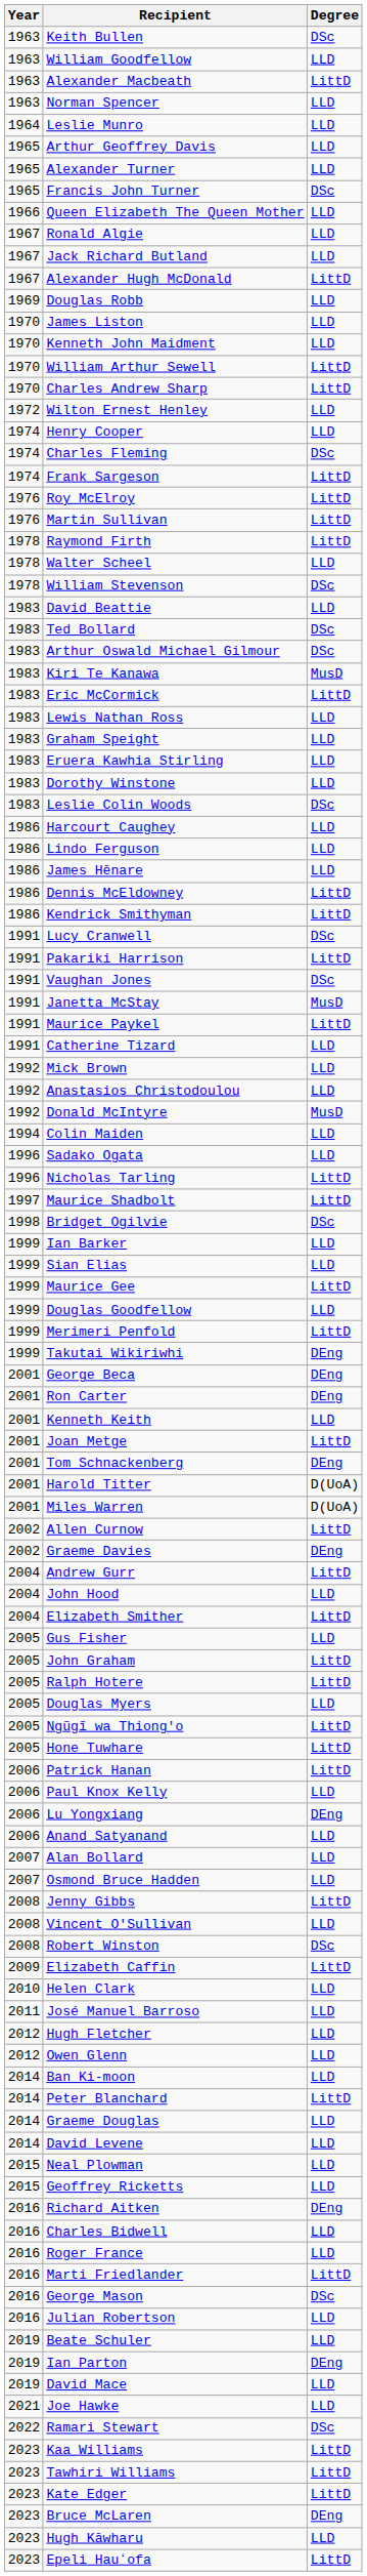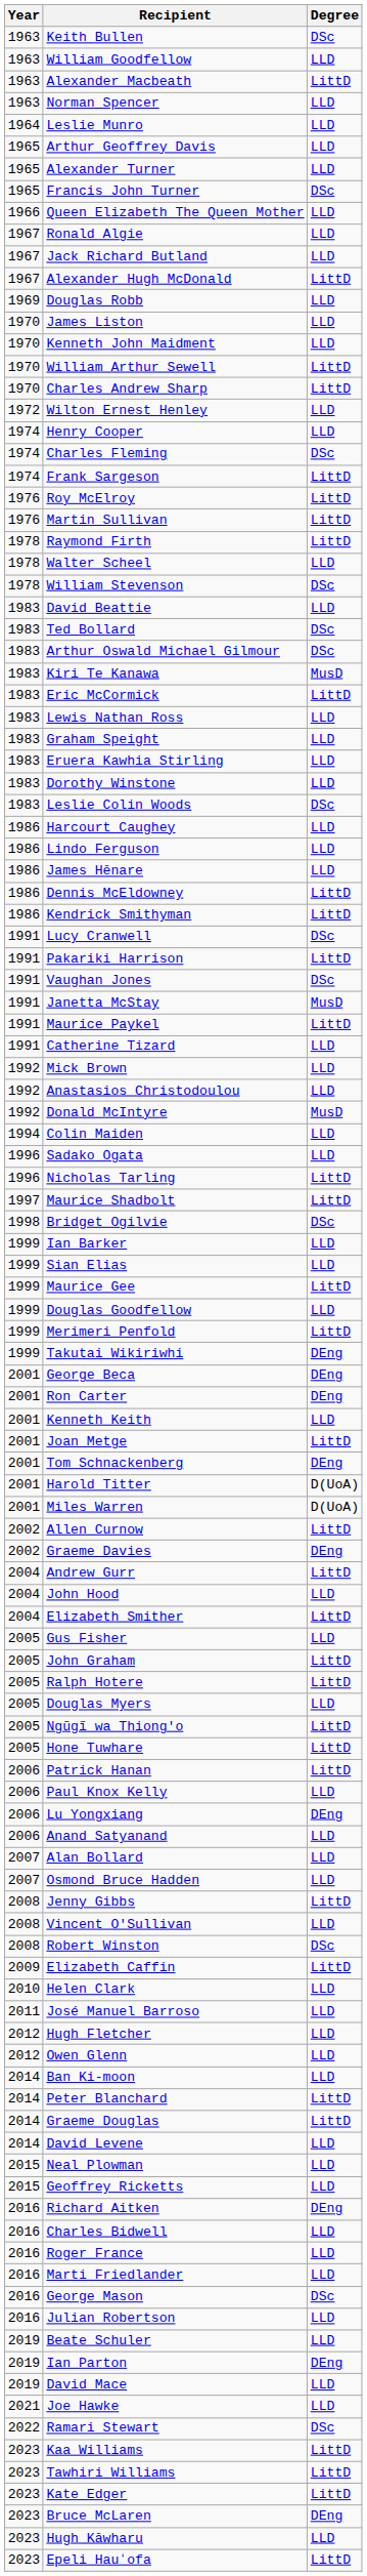 <table class="wikitable">
 <tr>
 <th>Year</th>
 <th>Recipient</th>
 <th>Degree</th>
 </tr>
 <tr>
 <td>1963</td>
 <td><a href='#'>Keith Bullen</a></td>
 <td><a href='#'>DSc</a></td>
 </tr>
 <tr>
 <td>1963</td>
 <td><a href='#'>William Goodfellow</a></td>
 <td><a href='#'>LLD</a></td>
 </tr>
 <tr>
 <td>1963</td>
 <td><a href='#'>Alexander Macbeath</a></td>
 <td><a href='#'>LittD</a></td>
 </tr>
 <tr>
 <td>1963</td>
 <td><a href='#'>Norman Spencer</a></td>
 <td><a href='#'>LLD</a></td>
 </tr>
 <tr>
 <td>1964</td>
 <td><a href='#'>Leslie Munro</a></td>
 <td><a href='#'>LLD</a></td>
 </tr>
 <tr>
 <td>1965</td>
 <td><a href='#'>Arthur Geoffrey Davis</a></td>
 <td><a href='#'>LLD</a></td>
 </tr>
 <tr>
 <td>1965</td>
 <td><a href='#'>Alexander Turner</a></td>
 <td><a href='#'>LLD</a></td>
 </tr>
 <tr>
 <td>1965</td>
 <td><a href='#'>Francis John Turner</a></td>
 <td><a href='#'>DSc</a></td>
 </tr>
 <tr>
 <td>1966</td>
 <td><a href='#'>Queen Elizabeth The Queen Mother</a></td>
 <td><a href='#'>LLD</a></td>
 </tr>
 <tr>
 <td>1967</td>
 <td><a href='#'>Ronald Algie</a></td>
 <td><a href='#'>LLD</a></td>
 </tr>
 <tr>
 <td>1967</td>
 <td><a href='#'>Jack Richard Butland</a></td>
 <td><a href='#'>LLD</a></td>
 </tr>
 <tr>
 <td>1967</td>
 <td><a href='#'>Alexander Hugh McDonald</a></td>
 <td><a href='#'>LittD</a></td>
 </tr>
 <tr>
 <td>1969</td>
 <td><a href='#'>Douglas Robb</a></td>
 <td><a href='#'>LLD</a></td>
 </tr>
 <tr>
 <td>1970</td>
 <td><a href='#'>James Liston</a></td>
 <td><a href='#'>LLD</a></td>
 </tr>
 <tr>
 <td>1970</td>
 <td><a href='#'>Kenneth John Maidment</a></td>
 <td><a href='#'>LLD</a></td>
 </tr>
 <tr>
 <td>1970</td>
 <td><a href='#'>William Arthur Sewell</a></td>
 <td><a href='#'>LittD</a></td>
 </tr>
 <tr>
 <td>1970</td>
 <td><a href='#'>Charles Andrew Sharp</a></td>
 <td><a href='#'>LittD</a></td>
 </tr>
 <tr>
 <td>1972</td>
 <td><a href='#'>Wilton Ernest Henley</a></td>
 <td><a href='#'>LLD</a></td>
 </tr>
 <tr>
 <td>1974</td>
 <td><a href='#'>Henry Cooper</a></td>
 <td><a href='#'>LLD</a></td>
 </tr>
 <tr>
 <td>1974</td>
 <td><a href='#'>Charles Fleming</a></td>
 <td><a href='#'>DSc</a></td>
 </tr>
 <tr>
 <td>1974</td>
 <td><a href='#'>Frank Sargeson</a></td>
 <td><a href='#'>LittD</a></td>
 </tr>
 <tr>
 <td>1976</td>
 <td><a href='#'>Roy McElroy</a></td>
 <td><a href='#'>LittD</a></td>
 </tr>
 <tr>
 <td>1976</td>
 <td><a href='#'>Martin Sullivan</a></td>
 <td><a href='#'>LittD</a></td>
 </tr>
 <tr>
 <td>1978</td>
 <td><a href='#'>Raymond Firth</a></td>
 <td><a href='#'>LittD</a></td>
 </tr>
 <tr>
 <td>1978</td>
 <td><a href='#'>Walter Scheel</a></td>
 <td><a href='#'>LLD</a></td>
 </tr>
 <tr>
 <td>1978</td>
 <td><a href='#'>William Stevenson</a></td>
 <td><a href='#'>DSc</a></td>
 </tr>
 <tr>
 <td>1983</td>
 <td><a href='#'>David Beattie</a></td>
 <td><a href='#'>LLD</a></td>
 </tr>
 <tr>
 <td>1983</td>
 <td><a href='#'>Ted Bollard</a></td>
 <td><a href='#'>DSc</a></td>
 </tr>
 <tr>
 <td>1983</td>
 <td><a href='#'>Arthur Oswald Michael Gilmour</a></td>
 <td><a href='#'>DSc</a></td>
 </tr>
 <tr>
 <td>1983</td>
 <td><a href='#'>Kiri Te Kanawa</a></td>
 <td><a href='#'>MusD</a></td>
 </tr>
 <tr>
 <td>1983</td>
 <td><a href='#'>Eric McCormick</a></td>
 <td><a href='#'>LittD</a></td>
 </tr>
 <tr>
 <td>1983</td>
 <td><a href='#'>Lewis Nathan Ross</a></td>
 <td><a href='#'>LLD</a></td>
 </tr>
 <tr>
 <td>1983</td>
 <td><a href='#'>Graham Speight</a></td>
 <td><a href='#'>LLD</a></td>
 </tr>
 <tr>
 <td>1983</td>
 <td><a href='#'>Eruera Kawhia Stirling</a></td>
 <td><a href='#'>LLD</a></td>
 </tr>
 <tr>
 <td>1983</td>
 <td><a href='#'>Dorothy Winstone</a></td>
 <td><a href='#'>LLD</a></td>
 </tr>
 <tr>
 <td>1983</td>
 <td><a href='#'>Leslie Colin Woods</a></td>
 <td><a href='#'>DSc</a></td>
 </tr>
 <tr>
 <td>1986</td>
 <td><a href='#'>Harcourt Caughey</a></td>
 <td><a href='#'>LLD</a></td>
 </tr>
 <tr>
 <td>1986</td>
 <td><a href='#'>Lindo Ferguson</a></td>
 <td><a href='#'>LLD</a></td>
 </tr>
 <tr>
 <td>1986</td>
 <td><a href='#'>James Hēnare</a></td>
 <td><a href='#'>LLD</a></td>
 </tr>
 <tr>
 <td>1986</td>
 <td><a href='#'>Dennis McEldowney</a></td>
 <td><a href='#'>LittD</a></td>
 </tr>
 <tr>
 <td>1986</td>
 <td><a href='#'>Kendrick Smithyman</a></td>
 <td><a href='#'>LittD</a></td>
 </tr>
 <tr>
 <td>1991</td>
 <td><a href='#'>Lucy Cranwell</a></td>
 <td><a href='#'>DSc</a></td>
 </tr>
 <tr>
 <td>1991</td>
 <td><a href='#'>Pakariki Harrison</a></td>
 <td><a href='#'>LittD</a></td>
 </tr>
 <tr>
 <td>1991</td>
 <td><a href='#'>Vaughan Jones</a></td>
 <td><a href='#'>DSc</a></td>
 </tr>
 <tr>
 <td>1991</td>
 <td><a href='#'>Janetta McStay</a></td>
 <td><a href='#'>MusD</a></td>
 </tr>
 <tr>
 <td>1991</td>
 <td><a href='#'>Maurice Paykel</a></td>
 <td><a href='#'>LittD</a></td>
 </tr>
 <tr>
 <td>1991</td>
 <td><a href='#'>Catherine Tizard</a></td>
 <td><a href='#'>LLD</a></td>
 </tr>
 <tr>
 <td>1992</td>
 <td><a href='#'>Mick Brown</a></td>
 <td><a href='#'>LLD</a></td>
 </tr>
 <tr>
 <td>1992</td>
 <td><a href='#'>Anastasios Christodoulou</a></td>
 <td><a href='#'>LLD</a></td>
 </tr>
 <tr>
 <td>1992</td>
 <td><a href='#'>Donald McIntyre</a></td>
 <td><a href='#'>MusD</a></td>
 </tr>
 <tr>
 <td>1994</td>
 <td><a href='#'>Colin Maiden</a></td>
 <td><a href='#'>LLD</a></td>
 </tr>
 <tr>
 <td>1996</td>
 <td><a href='#'>Sadako Ogata</a></td>
 <td><a href='#'>LLD</a></td>
 </tr>
 <tr>
 <td>1996</td>
 <td><a href='#'>Nicholas Tarling</a></td>
 <td><a href='#'>LittD</a></td>
 </tr>
 <tr>
 <td>1997</td>
 <td><a href='#'>Maurice Shadbolt</a></td>
 <td><a href='#'>LittD</a></td>
 </tr>
 <tr>
 <td>1998</td>
 <td><a href='#'>Bridget Ogilvie</a></td>
 <td><a href='#'>DSc</a></td>
 </tr>
 <tr>
 <td>1999</td>
 <td><a href='#'>Ian Barker</a></td>
 <td><a href='#'>LLD</a></td>
 </tr>
 <tr>
 <td>1999</td>
 <td><a href='#'>Sian Elias</a></td>
 <td><a href='#'>LLD</a></td>
 </tr>
 <tr>
 <td>1999</td>
 <td><a href='#'>Maurice Gee</a></td>
 <td><a href='#'>LittD</a></td>
 </tr>
 <tr>
 <td>1999</td>
 <td><a href='#'>Douglas Goodfellow</a></td>
 <td><a href='#'>LLD</a></td>
 </tr>
 <tr>
 <td>1999</td>
 <td><a href='#'>Merimeri Penfold</a></td>
 <td><a href='#'>LittD</a></td>
 </tr>
 <tr>
 <td>1999</td>
 <td><a href='#'>Takutai Wikiriwhi</a></td>
 <td><a href='#'>DEng</a></td>
 </tr>
 <tr>
 <td>2001</td>
 <td><a href='#'>George Beca</a></td>
 <td><a href='#'>DEng</a></td>
 </tr>
 <tr>
 <td>2001</td>
 <td><a href='#'>Ron Carter</a></td>
 <td><a href='#'>DEng</a></td>
 </tr>
 <tr>
 <td>2001</td>
 <td><a href='#'>Kenneth Keith</a></td>
 <td><a href='#'>LLD</a></td>
 </tr>
 <tr>
 <td>2001</td>
 <td><a href='#'>Joan Metge</a></td>
 <td><a href='#'>LittD</a></td>
 </tr>
 <tr>
 <td>2001</td>
 <td><a href='#'>Tom Schnackenberg</a></td>
 <td><a href='#'>DEng</a></td>
 </tr>
 <tr>
 <td>2001</td>
 <td><a href='#'>Harold Titter</a></td>
 <td>D(UoA)</td>
 </tr>
 <tr>
 <td>2001</td>
 <td><a href='#'>Miles Warren</a></td>
 <td>D(UoA)</td>
 </tr>
 <tr>
 <td>2002</td>
 <td><a href='#'>Allen Curnow</a></td>
 <td><a href='#'>LittD</a></td>
 </tr>
 <tr>
 <td>2002</td>
 <td><a href='#'>Graeme Davies</a></td>
 <td><a href='#'>DEng</a></td>
 </tr>
 <tr>
 <td>2004</td>
 <td><a href='#'>Andrew Gurr</a></td>
 <td><a href='#'>LittD</a></td>
 </tr>
 <tr>
 <td>2004</td>
 <td><a href='#'>John Hood</a></td>
 <td><a href='#'>LLD</a></td>
 </tr>
 <tr>
 <td>2004</td>
 <td><a href='#'>Elizabeth Smither</a></td>
 <td><a href='#'>LittD</a></td>
 </tr>
 <tr>
 <td>2005</td>
 <td><a href='#'>Gus Fisher</a></td>
 <td><a href='#'>LLD</a></td>
 </tr>
 <tr>
 <td>2005</td>
 <td><a href='#'>John Graham</a></td>
 <td><a href='#'>LittD</a></td>
 </tr>
 <tr>
 <td>2005</td>
 <td><a href='#'>Ralph Hotere</a></td>
 <td><a href='#'>LittD</a></td>
 </tr>
 <tr>
 <td>2005</td>
 <td><a href='#'>Douglas Myers</a></td>
 <td><a href='#'>LLD</a></td>
 </tr>
 <tr>
 <td>2005</td>
 <td><a href='#'>Ngũgĩ wa Thiong'o</a></td>
 <td><a href='#'>LittD</a></td>
 </tr>
 <tr>
 <td>2005</td>
 <td><a href='#'>Hone Tuwhare</a></td>
 <td><a href='#'>LittD</a></td>
 </tr>
 <tr>
 <td>2006</td>
 <td><a href='#'>Patrick Hanan</a></td>
 <td><a href='#'>LittD</a></td>
 </tr>
 <tr>
 <td>2006</td>
 <td><a href='#'>Paul Knox Kelly</a></td>
 <td><a href='#'>LLD</a></td>
 </tr>
 <tr>
 <td>2006</td>
 <td><a href='#'>Lu Yongxiang</a></td>
 <td><a href='#'>DEng</a></td>
 </tr>
 <tr>
 <td>2006</td>
 <td><a href='#'>Anand Satyanand</a></td>
 <td><a href='#'>LLD</a></td>
 </tr>
 <tr>
 <td>2007</td>
 <td><a href='#'>Alan Bollard</a></td>
 <td><a href='#'>LLD</a></td>
 </tr>
 <tr>
 <td>2007</td>
 <td><a href='#'>Osmond Bruce Hadden</a></td>
 <td><a href='#'>LLD</a></td>
 </tr>
 <tr>
 <td>2008</td>
 <td><a href='#'>Jenny Gibbs</a></td>
 <td><a href='#'>LittD</a></td>
 </tr>
 <tr>
 <td>2008</td>
 <td><a href='#'>Vincent O'Sullivan</a></td>
 <td><a href='#'>LLD</a></td>
 </tr>
 <tr>
 <td>2008</td>
 <td><a href='#'>Robert Winston</a></td>
 <td><a href='#'>DSc</a></td>
 </tr>
 <tr>
 <td>2009</td>
 <td><a href='#'>Elizabeth Caffin</a></td>
 <td><a href='#'>LittD</a></td>
 </tr>
 <tr>
 <td>2010</td>
 <td><a href='#'>Helen Clark</a></td>
 <td><a href='#'>LLD</a></td>
 </tr>
 <tr>
 <td>2011</td>
 <td><a href='#'>José Manuel Barroso</a></td>
 <td><a href='#'>LLD</a></td>
 </tr>
 <tr>
 <td>2012</td>
 <td><a href='#'>Hugh Fletcher</a></td>
 <td><a href='#'>LLD</a></td>
 </tr>
 <tr>
 <td>2012</td>
 <td><a href='#'>Owen Glenn</a></td>
 <td><a href='#'>LLD</a></td>
 </tr>
 <tr>
 <td>2014</td>
 <td><a href='#'>Ban Ki-moon</a></td>
 <td><a href='#'>LLD</a></td>
 </tr>
 <tr>
 <td>2014</td>
 <td><a href='#'>Peter Blanchard</a></td>
 <td><a href='#'>LittD</a></td>
 </tr>
 <tr>
 <td>2014</td>
 <td><a href='#'>Graeme Douglas</a></td>
-<td><a href='#'>LLD</a></td>
+<td><a href='#'>LittD</a></td>
 </tr>
 <tr>
 <td>2014</td>
 <td><a href='#'>David Levene</a></td>
 <td><a href='#'>LLD</a></td>
 </tr>
 <tr>
 <td>2015</td>
 <td><a href='#'>Neal Plowman</a></td>
 <td><a href='#'>LLD</a></td>
 </tr>
 <tr>
 <td>2015</td>
 <td><a href='#'>Geoffrey Ricketts</a></td>
 <td><a href='#'>LLD</a></td>
 </tr>
 <tr>
 <td>2016</td>
 <td><a href='#'>Richard Aitken</a></td>
 <td><a href='#'>DEng</a></td>
 </tr>
 <tr>
 <td>2016</td>
 <td><a href='#'>Charles Bidwell</a></td>
 <td><a href='#'>LLD</a></td>
 </tr>
 <tr>
 <td>2016</td>
 <td><a href='#'>Roger France</a></td>
 <td><a href='#'>LLD</a></td>
 </tr>
 <tr>
 <td>2016</td>
 <td><a href='#'>Marti Friedlander</a></td>
-<td><a href='#'>LittD</a></td>
+<td><a href='#'>LLD</a></td>
 </tr>
 <tr>
 <td>2016</td>
 <td><a href='#'>George Mason</a></td>
 <td><a href='#'>DSc</a></td>
 </tr>
 <tr>
 <td>2016</td>
 <td><a href='#'>Julian Robertson</a></td>
 <td><a href='#'>LLD</a></td>
 </tr>
 <tr>
 <td>2019</td>
 <td><a href='#'>Beate Schuler</a></td>
 <td><a href='#'>LLD</a></td>
 </tr>
 <tr>
 <td>2019</td>
 <td><a href='#'>Ian Parton</a></td>
 <td><a href='#'>DEng</a></td>
 </tr>
 <tr>
 <td>2019</td>
 <td><a href='#'>David Mace</a></td>
 <td><a href='#'>LLD</a></td>
 </tr>
 <tr>
 <td>2021</td>
 <td><a href='#'>Joe Hawke</a></td>
 <td><a href='#'>LLD</a></td>
 </tr>
 <tr>
 <td>2022</td>
 <td><a href='#'>Ramari Stewart</a></td>
 <td><a href='#'>DSc</a></td>
 </tr>
 <tr>
 <td>2023</td>
 <td><a href='#'>Kaa Williams</a></td>
 <td><a href='#'>LittD</a></td>
 </tr>
 <tr>
 <td>2023</td>
 <td><a href='#'>Tawhiri Williams</a></td>
 <td><a href='#'>LittD</a></td>
 </tr>
 <tr>
 <td>2023</td>
 <td><a href='#'>Kate Edger</a></td>
 <td><a href='#'>LittD</a></td>
 </tr>
 <tr>
 <td>2023</td>
 <td><a href='#'>Bruce McLaren</a></td>
 <td><a href='#'>DEng</a></td>
 </tr>
 <tr>
 <td>2023</td>
 <td><a href='#'>Hugh Kāwharu</a></td>
 <td><a href='#'>LLD</a></td>
 </tr>
 <tr>
 <td>2023</td>
 <td><a href='#'>Epeli Hauʻofa</a></td>
 <td><a href='#'>LittD</a></td>
 </tr>
 </table>
